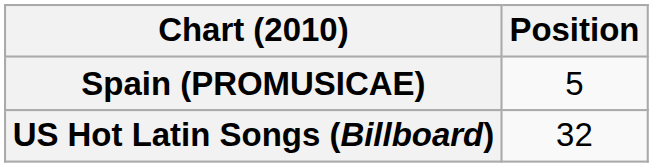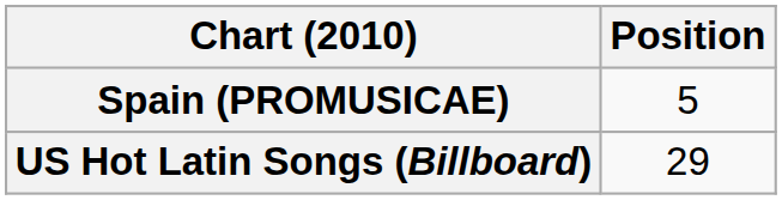 <table class="wikitable sortable plainrowheaders">
 <tr>
 <th scope="col">Chart (2010)</th>
 <th scope="col">Position</th>
 </tr>
 <tr>
 <th scope="row">Spain (PROMUSICAE)</th>
 <td style="text-align:center;">5</td>
 </tr>
 <tr>
 <th scope="row">US Hot Latin Songs (<em>Billboard</em>)</th>
-<td style="text-align:center;">32</td>
+<td style="text-align:center;">29</td>
 </tr>
 </table>
